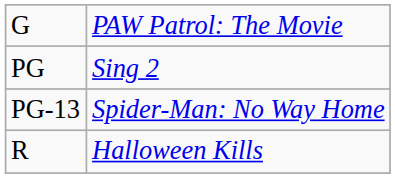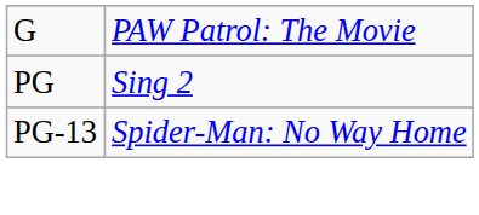 <table class="wikitable sortable" style="margin:auto; margin:auto;">
 <tr>
 <td>G</td>
 <td><em><a href='#'>PAW Patrol: The Movie</a></em></td>
 </tr>
 <tr>
 <td>PG</td>
 <td><em><a href='#'>Sing 2</a></em></td>
 </tr>
 <tr>
 <td>PG-13</td>
 <td><em><a href='#'>Spider-Man: No Way Home</a></em></td>
 </tr>
-<tr>
-<td>R</td>
-<td><em><a href='#'>Halloween Kills</a></em></td>
-</tr>
 </table>
